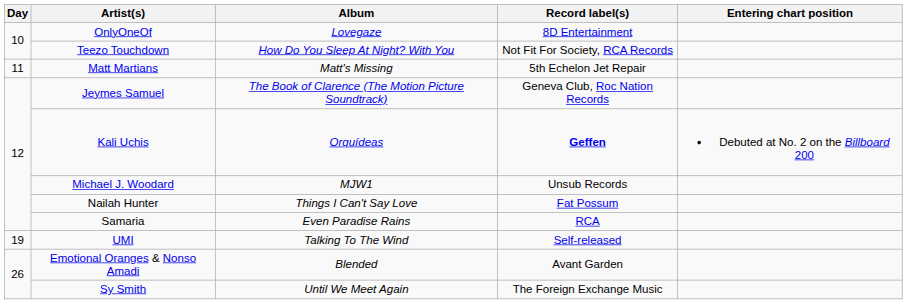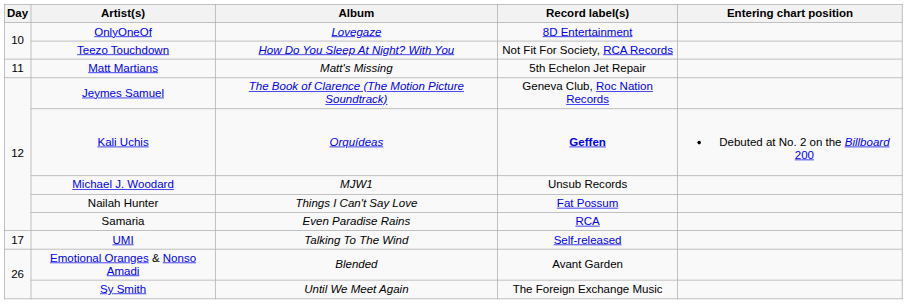 <table class="wikitable" style="text-align:center;">
 <tr>
 <th scope="col">Day</th>
 <th scope="col">Artist(s)</th>
 <th scope="col">Album</th>
 <th scope="col">Record label(s)</th>
 <th scope="col">Entering chart position</th>
 </tr>
 <tr>
 <td rowspan="2">10</td>
 <td><a href='#'>OnlyOneOf</a></td>
 <td><em><a href='#'>Lovegaze</a></em></td>
 <td><a href='#'>8D Entertainment</a></td>
 <td></td>
 </tr>
 <tr>
 <td><a href='#'>Teezo Touchdown</a></td>
 <td><em><a href='#'>How Do You Sleep At Night? With You</a></em></td>
 <td>Not Fit For Society, <a href='#'>RCA Records</a></td>
 <td></td>
 </tr>
 <tr>
 <td>11</td>
 <td><a href='#'>Matt Martians</a></td>
 <td><em>Matt's Missing</em></td>
 <td>5th Echelon Jet Repair</td>
 <td></td>
 </tr>
 <tr>
 <td rowspan="5">12</td>
 <td><a href='#'>Jeymes Samuel</a></td>
 <td><em><a href='#'>The Book of Clarence (The Motion Picture Soundtrack)</a></em></td>
 <td>Geneva Club, <a href='#'>Roc Nation Records</a></td>
 <td></td>
 </tr>
 <tr>
 <td><a href='#'>Kali Uchis</a></td>
 <td><em><a href='#'>Orquídeas</a></em></td>
 <td><strong><a href='#'>Geffen</a></strong></td>
 <td><br><ul><li>Debuted at No. 2 on the <a href='#'><em>Billboard</em> 200</a></li></ul></td>
 </tr>
 <tr>
 <td><a href='#'>Michael J. Woodard</a></td>
 <td><em>MJW1</em></td>
 <td>Unsub Records</td>
 <td></td>
 </tr>
 <tr>
 <td>Nailah Hunter</td>
 <td><em>Things I Can't Say Love</em></td>
 <td><a href='#'>Fat Possum</a></td>
 <td></td>
 </tr>
 <tr>
 <td>Samaria</td>
 <td><em>Even Paradise Rains</em></td>
 <td><a href='#'>RCA</a></td>
 <td></td>
 </tr>
 <tr>
-<td>19</td>
+<td>17</td>
 <td><a href='#'>UMI</a></td>
 <td><em>Talking To The Wind</em></td>
 <td><a href='#'>Self-released</a></td>
 <td></td>
 </tr>
 <tr>
 <td rowspan="2">26</td>
 <td><a href='#'>Emotional Oranges</a> & <a href='#'>Nonso Amadi</a></td>
 <td><em>Blended</em></td>
 <td>Avant Garden</td>
 <td></td>
 </tr>
 <tr>
 <td><a href='#'>Sy Smith</a></td>
 <td><em>Until We Meet Again</em></td>
 <td>The Foreign Exchange Music</td>
 <td></td>
 </tr>
 </table>
